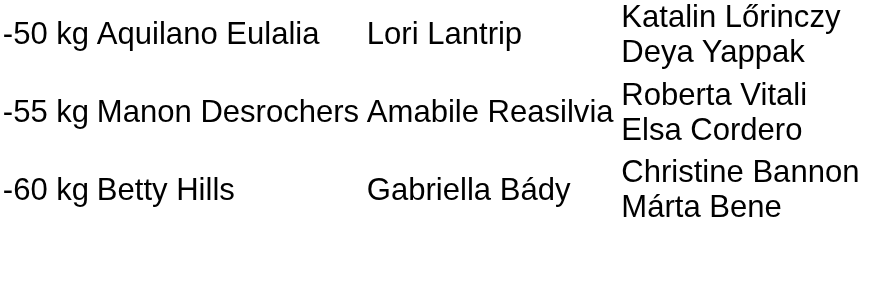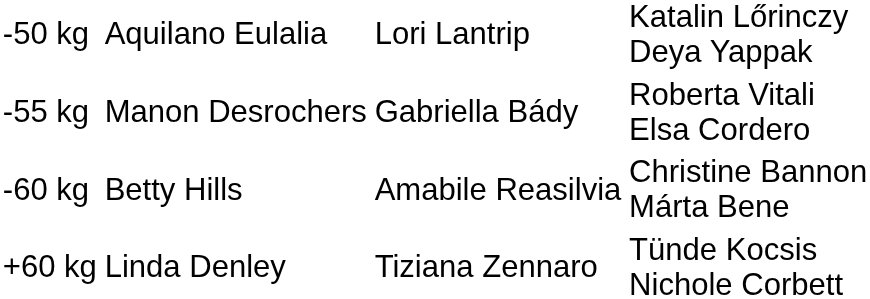 <table>
 <tr>
 <td>-50 kg</td>
 <td>Aquilano Eulalia </td>
 <td>Lori Lantrip </td>
 <td>Katalin Lőrinczy <br>Deya Yappak </td>
 </tr>
 <tr>
 <td>-55 kg</td>
 <td>Manon Desrochers </td>
-<td>Amabile Reasilvia </td>
+<td>Gabriella Bády </td>
 <td>Roberta Vitali <br>Elsa Cordero </td>
 </tr>
 <tr>
 <td>-60 kg</td>
 <td>Betty Hills </td>
-<td>Gabriella Bády </td>
+<td>Amabile Reasilvia </td>
 <td>Christine Bannon <br>Márta Bene </td>
+</tr>
+<tr>
+<td>+60 kg</td>
+<td>Linda Denley </td>
+<td>Tiziana Zennaro </td>
+<td>Tünde Kocsis <br>Nichole Corbett </td>
 </tr>
 <tr>
 </tr>
 </table>
